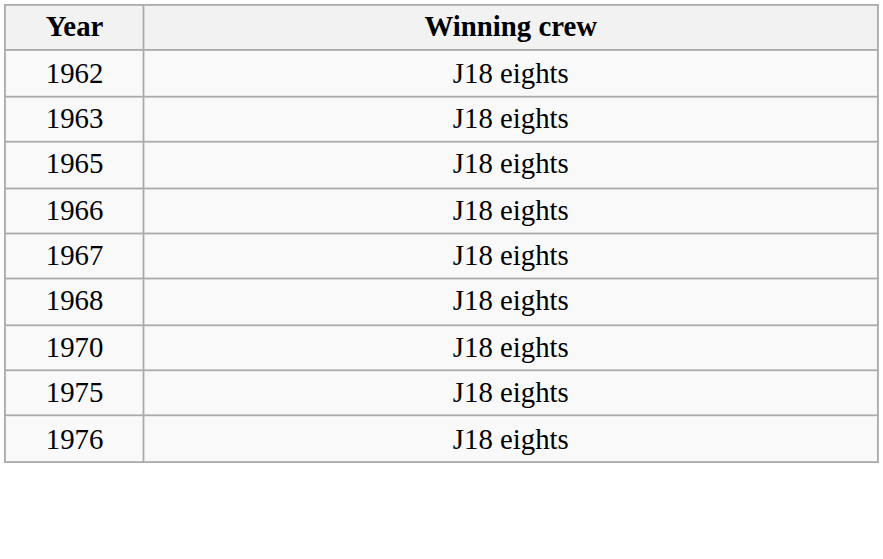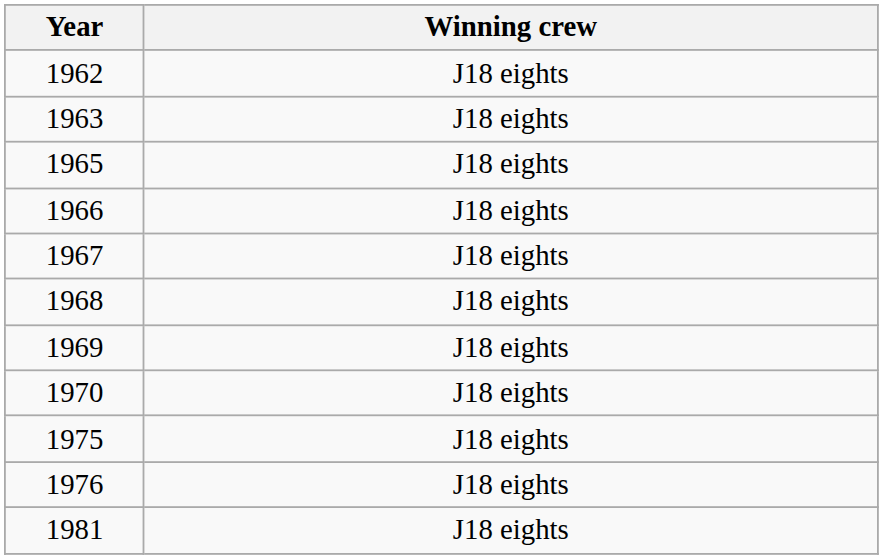 <table class="wikitable" style="text-align:center">
 <tr>
 <th width=70>Year</th>
 <th width=400>Winning crew</th>
 </tr>
 <tr>
 <td>1962</td>
 <td>J18 eights</td>
 </tr>
 <tr>
 <td>1963</td>
 <td>J18 eights</td>
 </tr>
 <tr>
 <td>1965</td>
 <td>J18 eights</td>
 </tr>
 <tr>
 <td>1966</td>
 <td>J18 eights</td>
 </tr>
 <tr>
 <td>1967</td>
 <td>J18 eights</td>
 </tr>
 <tr>
 <td>1968</td>
 <td>J18 eights</td>
 </tr>
 <tr>
+<td>1969</td>
+<td>J18 eights</td>
+</tr>
+<tr>
 <td>1970</td>
 <td>J18 eights</td>
 </tr>
 <tr>
 <td>1975</td>
 <td>J18 eights</td>
 </tr>
 <tr>
 <td>1976</td>
 <td>J18 eights</td>
 </tr>
+<tr>
+<td>1981</td>
+<td>J18 eights</td>
+</tr>
 </table>
